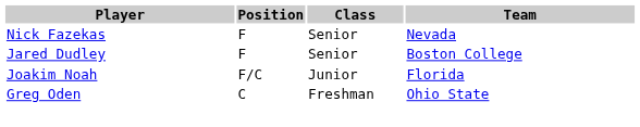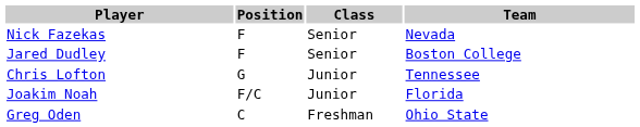 <table style="width:600px" "border:'1' 'solid' 'gray' ">
 <tr>
 <th bgcolor="#CCCCCC" style="width:40%">Player</th>
 <th bgcolor="#CCCCCC" style="width:4%">Position</th>
 <th bgcolor="#CCCCCC" style="width:16%">Class</th>
 <th bgcolor="#CCCCCC" style="width:40%">Team</th>
 </tr>
 <tr>
 <td><a href='#'>Nick Fazekas</a></td>
 <td>F</td>
 <td>Senior</td>
 <td><a href='#'>Nevada</a></td>
 </tr>
 <tr>
 <td><a href='#'>Jared Dudley</a></td>
 <td>F</td>
 <td>Senior</td>
 <td><a href='#'>Boston College</a></td>
 </tr>
 <tr>
+<td><a href='#'>Chris Lofton</a></td>
+<td>G</td>
+<td>Junior</td>
+<td><a href='#'>Tennessee</a></td>
+</tr>
+<tr>
 <td><a href='#'>Joakim Noah</a></td>
 <td>F/C</td>
 <td>Junior</td>
 <td><a href='#'>Florida</a></td>
 </tr>
 <tr>
 <td><a href='#'>Greg Oden</a></td>
 <td>C</td>
 <td>Freshman</td>
 <td><a href='#'>Ohio State</a></td>
 </tr>
 </table>
